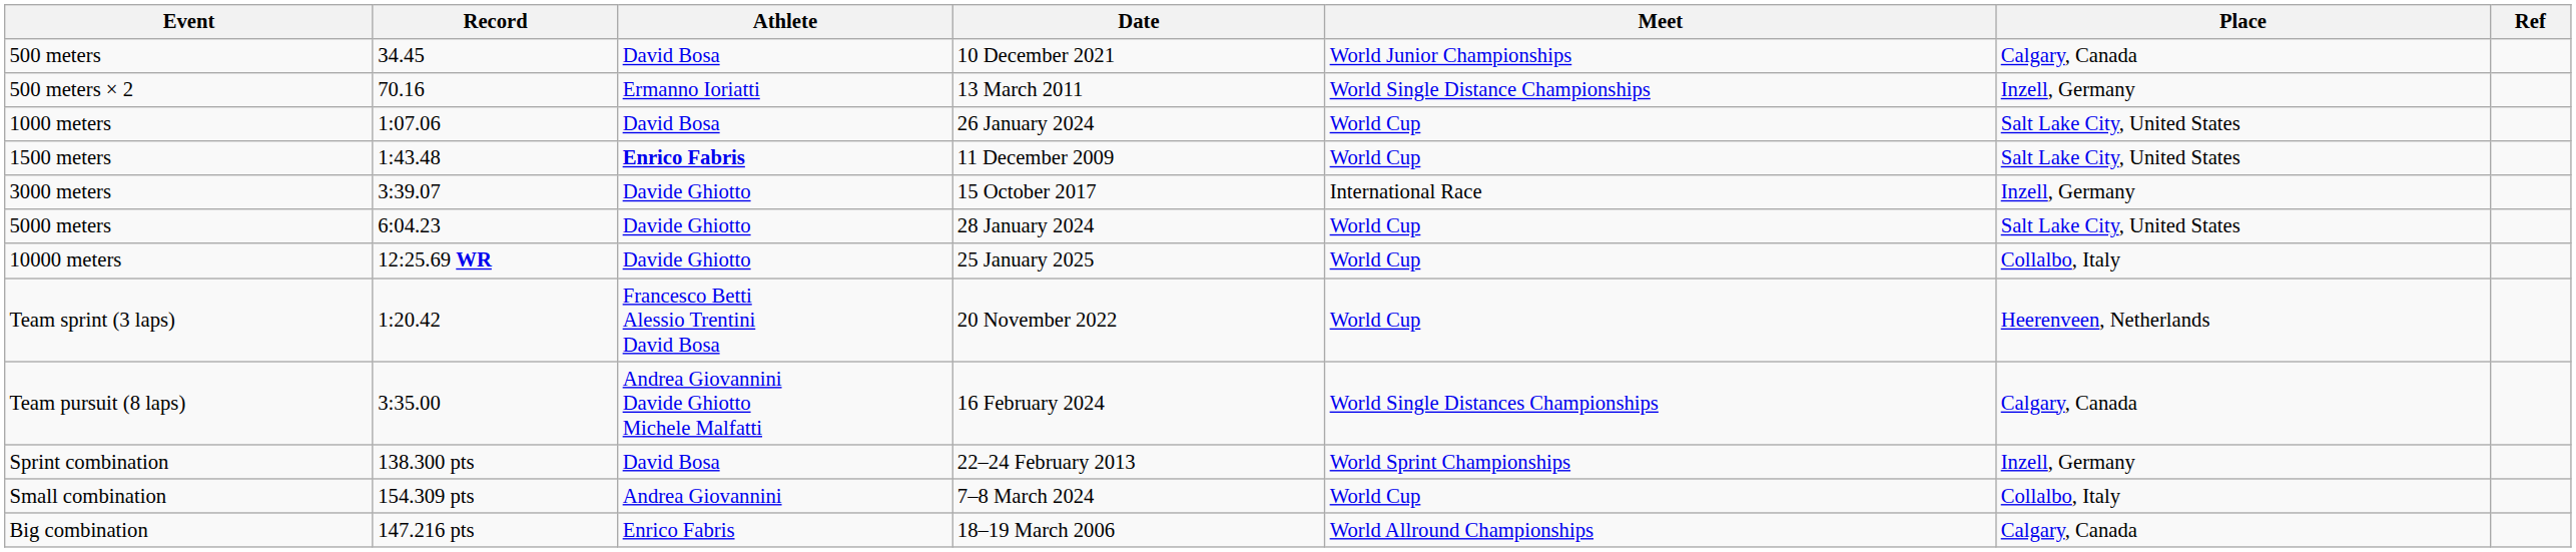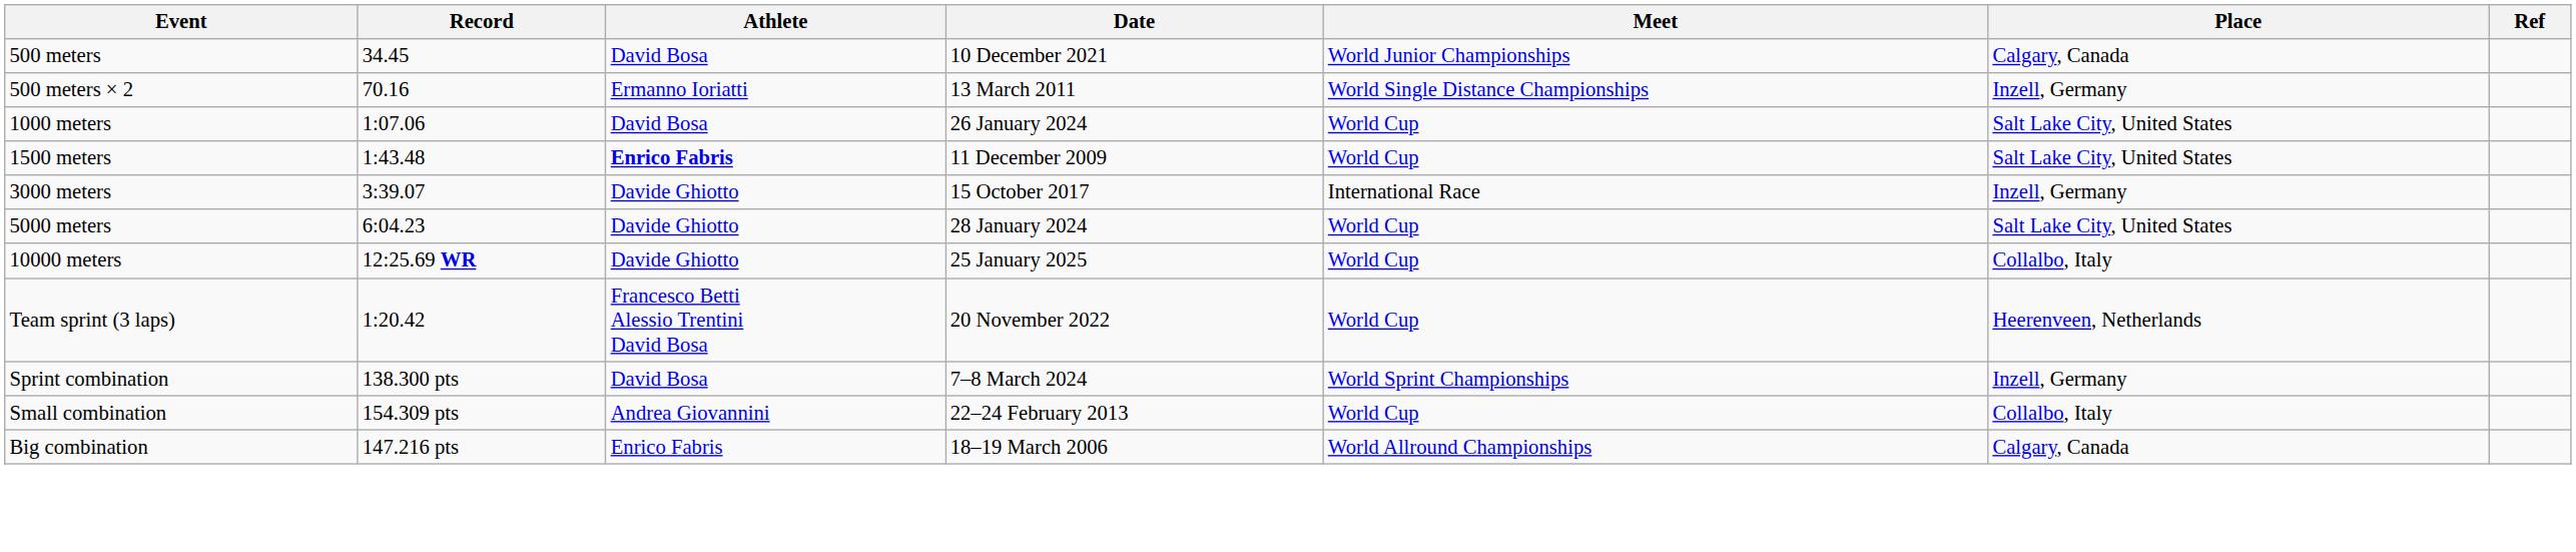 <table class="wikitable" style="font-size:95%; width: 95%;">
 <tr>
 <th>Event</th>
 <th>Record</th>
 <th>Athlete</th>
 <th>Date</th>
 <th>Meet</th>
 <th>Place</th>
 <th>Ref</th>
 </tr>
 <tr>
 <td>500 meters</td>
 <td>34.45</td>
 <td><a href='#'>David Bosa</a></td>
 <td>10 December 2021</td>
 <td><a href='#'>World Junior Championships</a></td>
 <td><a href='#'>Calgary</a>, Canada</td>
 <td></td>
 </tr>
 <tr>
 <td>500 meters × 2</td>
 <td>70.16</td>
 <td><a href='#'>Ermanno Ioriatti</a></td>
 <td>13 March 2011</td>
 <td><a href='#'>World Single Distance Championships</a></td>
 <td><a href='#'>Inzell</a>, Germany</td>
 <td></td>
 </tr>
 <tr>
 <td>1000 meters</td>
 <td>1:07.06</td>
 <td><a href='#'>David Bosa</a></td>
 <td>26 January 2024</td>
 <td><a href='#'>World Cup</a></td>
 <td><a href='#'>Salt Lake City</a>, United States</td>
 <td></td>
 </tr>
 <tr>
 <td>1500 meters</td>
 <td>1:43.48</td>
 <td><strong><a href='#'>Enrico Fabris</a></strong></td>
 <td>11 December 2009</td>
 <td><a href='#'>World Cup</a></td>
 <td><a href='#'>Salt Lake City</a>, United States</td>
 <td></td>
 </tr>
 <tr>
 <td>3000 meters</td>
 <td>3:39.07</td>
 <td><a href='#'>Davide Ghiotto</a></td>
 <td>15 October 2017</td>
 <td>International Race</td>
 <td><a href='#'>Inzell</a>, Germany</td>
 <td></td>
 </tr>
 <tr>
 <td>5000 meters</td>
 <td>6:04.23</td>
 <td><a href='#'>Davide Ghiotto</a></td>
 <td>28 January 2024</td>
 <td><a href='#'>World Cup</a></td>
 <td><a href='#'>Salt Lake City</a>, United States</td>
 <td></td>
 </tr>
 <tr>
 <td>10000 meters</td>
 <td>12:25.69 <strong><a href='#'>WR</a></strong></td>
 <td><a href='#'>Davide Ghiotto</a></td>
 <td>25 January 2025</td>
 <td><a href='#'>World Cup</a></td>
 <td><a href='#'>Collalbo</a>, Italy</td>
 <td></td>
 </tr>
 <tr>
 <td>Team sprint (3 laps)</td>
 <td>1:20.42</td>
 <td><a href='#'>Francesco Betti</a><br><a href='#'>Alessio Trentini</a><br><a href='#'>David Bosa</a></td>
 <td>20 November 2022</td>
 <td><a href='#'>World Cup</a></td>
 <td><a href='#'>Heerenveen</a>, Netherlands</td>
 <td></td>
 </tr>
 <tr>
-<td>Team pursuit (8 laps)</td>
-<td>3:35.00</td>
-<td><a href='#'>Andrea Giovannini</a><br><a href='#'>Davide Ghiotto</a><br><a href='#'>Michele Malfatti</a></td>
-<td>16 February 2024</td>
-<td><a href='#'>World Single Distances Championships</a></td>
-<td><a href='#'>Calgary</a>, Canada</td>
-<td></td>
-</tr>
-<tr>
 <td>Sprint combination</td>
 <td>138.300 pts</td>
 <td><a href='#'>David Bosa</a></td>
-<td>22–24 February 2013</td>
+<td>7–8 March 2024</td>
 <td><a href='#'>World Sprint Championships</a></td>
 <td><a href='#'>Inzell</a>, Germany</td>
 <td></td>
 </tr>
 <tr>
 <td>Small combination</td>
 <td>154.309 pts</td>
 <td><a href='#'>Andrea Giovannini</a></td>
-<td>7–8 March 2024</td>
+<td>22–24 February 2013</td>
 <td><a href='#'>World Cup</a></td>
 <td><a href='#'>Collalbo</a>, Italy</td>
 <td></td>
 </tr>
 <tr>
 <td>Big combination</td>
 <td>147.216 pts</td>
 <td><a href='#'>Enrico Fabris</a></td>
 <td>18–19 March 2006</td>
 <td><a href='#'>World Allround Championships</a></td>
 <td><a href='#'>Calgary</a>, Canada</td>
 <td></td>
 </tr>
 </table>
